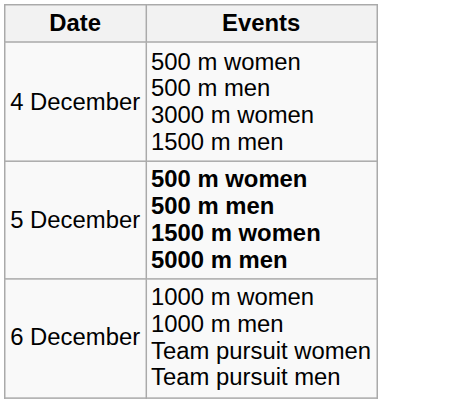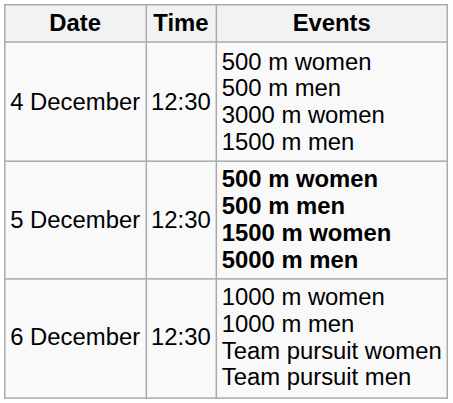 <table class="wikitable" border="1">
 <tr>
 <th>Date</th>
+<th>Time</th>
 <th>Events</th>
 </tr>
 <tr>
 <td>4 December</td>
+<td>12:30</td>
 <td>500 m women<br>500 m men<br>3000 m women<br>1500 m men</td>
 </tr>
 <tr>
 <td>5 December</td>
+<td>12:30</td>
 <td><strong>500 m women<br>500 m men<br>1500 m women<br>5000 m men</strong></td>
 </tr>
 <tr>
 <td>6 December</td>
+<td>12:30</td>
 <td>1000 m women<br>1000 m men<br>Team pursuit women<br>Team pursuit men</td>
 </tr>
 </table>
